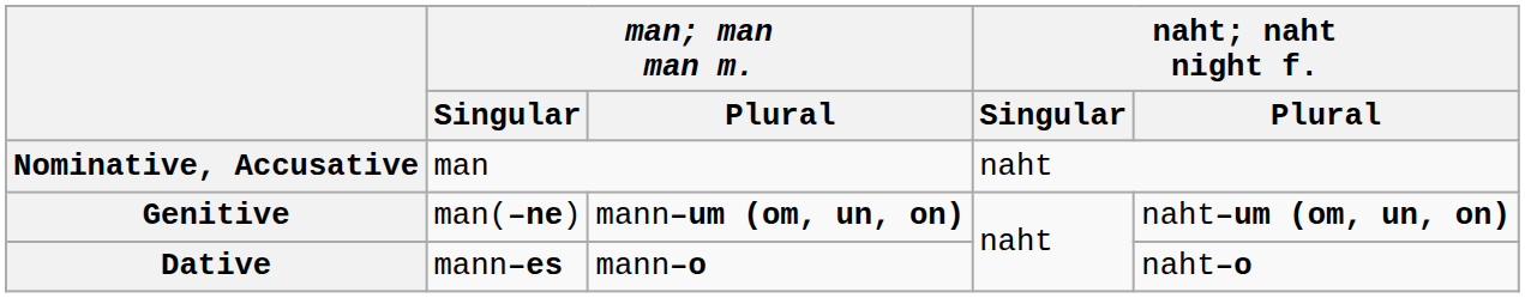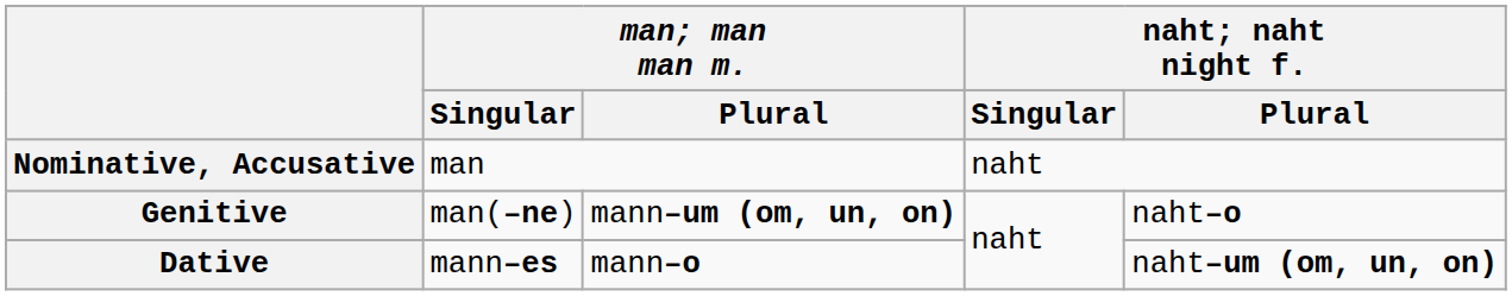 <table class="wikitable">
 <tr>
 <th rowspan="2"></th>
 <th colspan="2"><strong><em>man; man<em><br> man m.<strong></th>
 <th colspan="2"></em></strong>naht; naht</em><br> night f.</strong></th>
 </tr>
 <tr>
 <th><strong>Singular</strong></th>
 <th><strong>Plural</strong></th>
 <th><strong>Singular</strong></th>
 <th><strong>Plural</strong></th>
 </tr>
 <tr>
 <th><strong>Nominative, Accusative</strong></th>
 <td colspan="2">man</td>
 <td colspan="2">naht</td>
 </tr>
 <tr>
 <th><strong>Genitive</strong></th>
 <td>man(<strong>–ne</strong>)</td>
 <td>mann<strong>–um (om, un, on)</strong></td>
 <td rowspan="2">naht</td>
-<td>naht<strong>–um (om, un, on)</strong></td>
+<td>naht<strong>–o</strong></td>
 </tr>
 <tr>
 <th><strong>Dative</strong></th>
 <td>mann<strong>–es</strong></td>
 <td>mann<strong>–o</strong></td>
-<td>naht<strong>–o</strong></td>
+<td>naht<strong>–um (om, un, on)</strong></td>
 </tr>
 </table>
